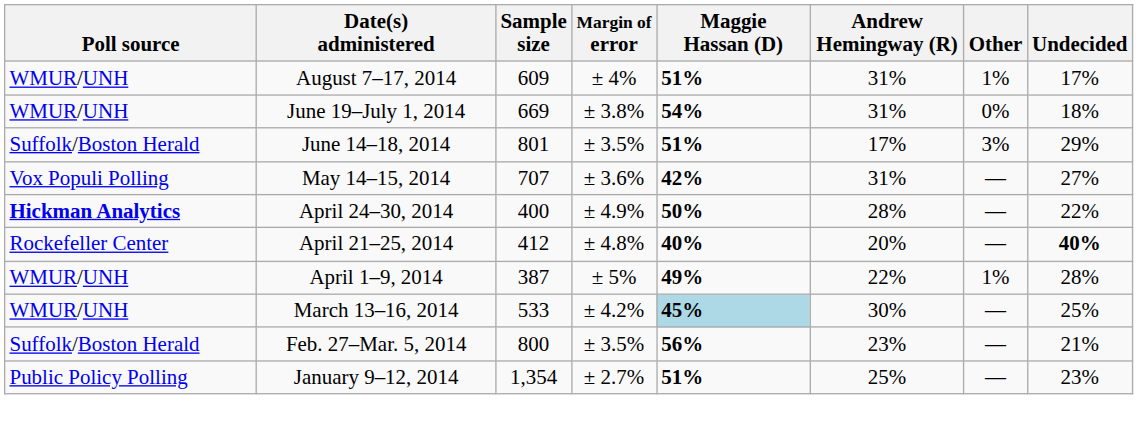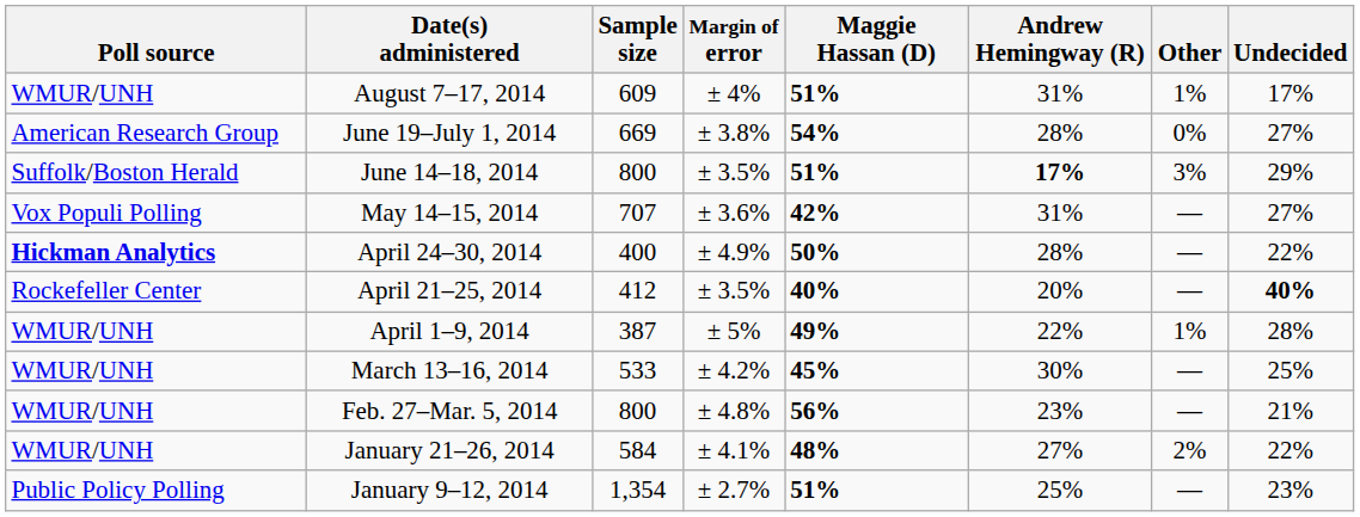 <table class="wikitable">
 <tr valign= bottom>
 <th style="width:185px;">Poll source</th>
 <th style="width:175px;">Date(s)<br>administered</th>
 <th class=small>Sample<br>size</th>
 <th><small>Margin of</small><br>error</th>
 <th style="width:110px;">Maggie<br>Hassan (D)</th>
 <th style="width:110px;">Andrew<br>Hemingway (R)</th>
 <th>Other</th>
 <th>Undecided</th>
 </tr>
 <tr>
 <td><a href='#'>WMUR</a>/<a href='#'>UNH</a></td>
 <td align=center>August 7–17, 2014</td>
 <td align=center>609</td>
 <td align=center>± 4%</td>
 <td><strong>51%</strong></td>
 <td align=center>31%</td>
 <td align=center>1%</td>
 <td align=center>17%</td>
 </tr>
 <tr>
-<td><a href='#'>WMUR</a>/<a href='#'>UNH</a></td>
+<td><a href='#'>American Research Group</a></td>
 <td align=center>June 19–July 1, 2014</td>
 <td align=center>669</td>
 <td align=center>± 3.8%</td>
 <td><strong>54%</strong></td>
-<td align=center>31%</td>
+<td align=center>28%</td>
 <td align=center>0%</td>
-<td align=center>18%</td>
+<td align=center>27%</td>
 </tr>
 <tr>
 <td><a href='#'>Suffolk</a>/<a href='#'>Boston Herald</a></td>
 <td align=center>June 14–18, 2014</td>
-<td align=center>801</td>
+<td align=center>800</td>
 <td align=center>± 3.5%</td>
 <td><strong>51%</strong></td>
-<td align=center>17%</td>
+<td align=center><strong>17%</strong></td>
 <td align=center>3%</td>
 <td align=center>29%</td>
 </tr>
 <tr>
 <td><a href='#'>Vox Populi Polling</a></td>
 <td align=center>May 14–15, 2014</td>
 <td align=center>707</td>
 <td align=center>± 3.6%</td>
 <td><strong>42%</strong></td>
 <td align=center>31%</td>
 <td align=center>—</td>
 <td align=center>27%</td>
 </tr>
 <tr>
 <td><strong><a href='#'>Hickman Analytics</a></strong></td>
 <td align=center>April 24–30, 2014</td>
 <td align=center>400</td>
 <td align=center>± 4.9%</td>
 <td><strong>50%</strong></td>
 <td align=center>28%</td>
 <td align=center>—</td>
 <td align=center>22%</td>
 </tr>
 <tr>
 <td><a href='#'>Rockefeller Center</a></td>
 <td align=center>April 21–25, 2014</td>
 <td align=center>412</td>
-<td align=center>± 4.8%</td>
+<td align=center>± 3.5%</td>
 <td><strong>40%</strong></td>
 <td align=center>20%</td>
 <td align=center>—</td>
 <td align=center><strong>40%</strong></td>
 </tr>
 <tr>
 <td><a href='#'>WMUR</a>/<a href='#'>UNH</a></td>
 <td align=center>April 1–9, 2014</td>
 <td align=center>387</td>
 <td align=center>± 5%</td>
 <td><strong>49%</strong></td>
 <td align=center>22%</td>
 <td align=center>1%</td>
 <td align=center>28%</td>
 </tr>
 <tr>
 <td><a href='#'>WMUR</a>/<a href='#'>UNH</a></td>
 <td align=center>March 13–16, 2014</td>
 <td align=center>533</td>
 <td align=center>± 4.2%</td>
-<td style="background: lightblue;"><strong>45%</strong></td>
+<td><strong>45%</strong></td>
 <td align=center>30%</td>
 <td align=center>—</td>
 <td align=center>25%</td>
 </tr>
 <tr>
-<td><a href='#'>Suffolk</a>/<a href='#'>Boston Herald</a></td>
+<td><a href='#'>WMUR</a>/<a href='#'>UNH</a></td>
 <td align=center>Feb. 27–Mar. 5, 2014</td>
 <td align=center>800</td>
-<td align=center>± 3.5%</td>
+<td align=center>± 4.8%</td>
 <td><strong>56%</strong></td>
 <td align=center>23%</td>
 <td align=center>—</td>
 <td align=center>21%</td>
+</tr>
+<tr>
+<td><a href='#'>WMUR</a>/<a href='#'>UNH</a></td>
+<td align=center>January 21–26, 2014</td>
+<td align=center>584</td>
+<td align=center>± 4.1%</td>
+<td><strong>48%</strong></td>
+<td align=center>27%</td>
+<td align=center>2%</td>
+<td align=center>22%</td>
 </tr>
 <tr>
 <td><a href='#'>Public Policy Polling</a></td>
 <td align=center>January 9–12, 2014</td>
 <td align=center>1,354</td>
 <td align=center>± 2.7%</td>
 <td><strong>51%</strong></td>
 <td align=center>25%</td>
 <td align=center>—</td>
 <td align=center>23%</td>
 </tr>
 </table>
